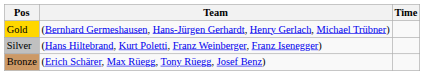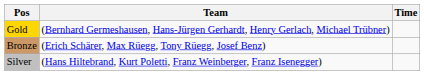 <table class="wikitable">
 <tr>
 <th>Pos</th>
 <th>Team</th>
 <th>Time</th>
 </tr>
 <tr>
 <td style="background:gold">Gold</td>
 <td> (<a href='#'>Bernhard Germeshausen</a>, <a href='#'>Hans-Jürgen Gerhardt</a>, <a href='#'>Henry Gerlach</a>, <a href='#'>Michael Trübner</a>)</td>
 <td></td>
 </tr>
 <tr>
+<td style="background:#cc9966">Bronze</td>
+<td> (<a href='#'>Erich Schärer</a>, <a href='#'>Max Rüegg</a>, <a href='#'>Tony Rüegg</a>, <a href='#'>Josef Benz</a>)</td>
+<td></td>
+</tr>
+<tr>
 <td style="background:silver">Silver</td>
 <td> (<a href='#'>Hans Hiltebrand</a>, <a href='#'>Kurt Poletti</a>, <a href='#'>Franz Weinberger</a>, <a href='#'>Franz Isenegger</a>)</td>
 <td></td>
 </tr>
-<tr>
-<td style="background:#cc9966">Bronze</td>
-<td> (<a href='#'>Erich Schärer</a>, <a href='#'>Max Rüegg</a>, <a href='#'>Tony Rüegg</a>, <a href='#'>Josef Benz</a>)</td>
-<td></td>
-</tr>
 </table>
